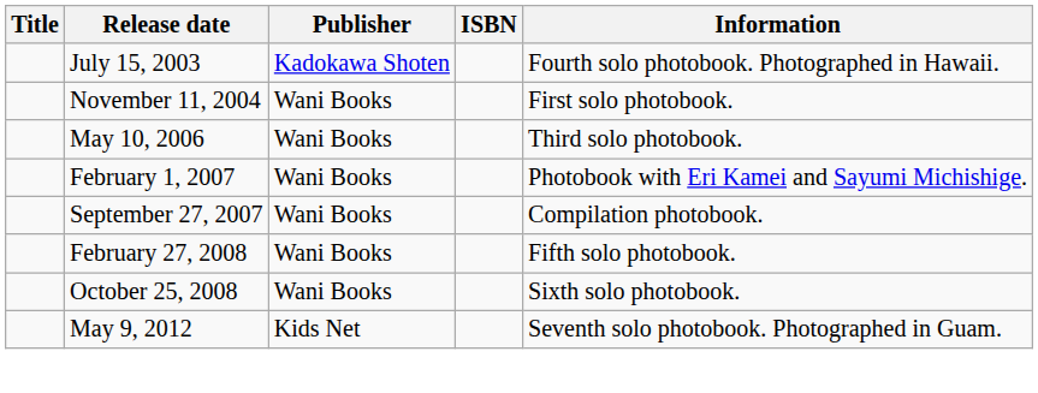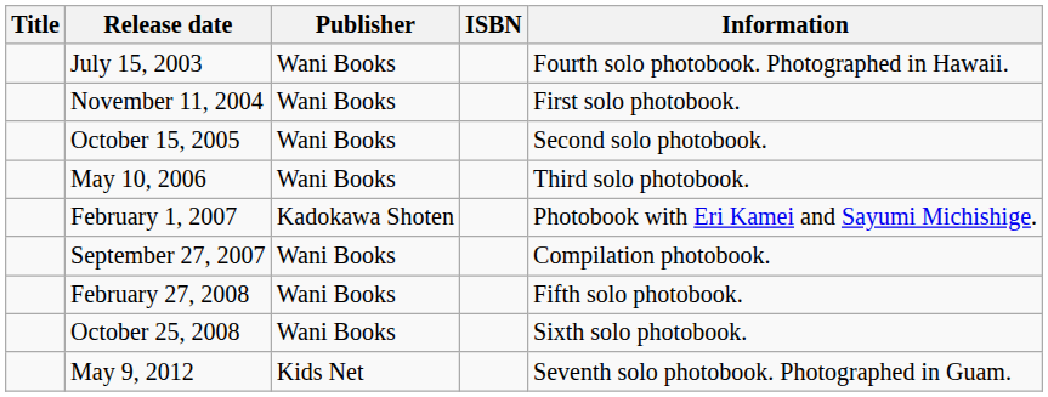 <table class="wikitable">
 <tr>
 <th>Title</th>
 <th>Release date</th>
 <th>Publisher</th>
 <th>ISBN</th>
 <th>Information</th>
 </tr>
 <tr>
 <td></td>
 <td>July 15, 2003</td>
-<td><a href='#'>Kadokawa Shoten</a></td>
+<td>Wani Books</td>
 <td></td>
 <td>Fourth solo photobook. Photographed in Hawaii.</td>
 </tr>
 <tr>
 <td></td>
 <td>November 11, 2004</td>
 <td>Wani Books</td>
 <td></td>
 <td>First solo photobook.</td>
 </tr>
 <tr>
 <td></td>
+<td>October 15, 2005</td>
+<td>Wani Books</td>
+<td></td>
+<td>Second solo photobook.</td>
+</tr>
+<tr>
+<td></td>
 <td>May 10, 2006</td>
 <td>Wani Books</td>
 <td></td>
 <td>Third solo photobook.</td>
 </tr>
 <tr>
 <td></td>
 <td>February 1, 2007</td>
-<td>Wani Books</td>
+<td>Kadokawa Shoten</td>
 <td><br></td>
 <td>Photobook with <a href='#'>Eri Kamei</a> and <a href='#'>Sayumi Michishige</a>.</td>
 </tr>
 <tr>
 <td></td>
 <td>September 27, 2007</td>
 <td>Wani Books</td>
 <td></td>
 <td>Compilation photobook.</td>
 </tr>
 <tr>
 <td></td>
 <td>February 27, 2008</td>
 <td>Wani Books</td>
 <td></td>
 <td>Fifth solo photobook.</td>
 </tr>
 <tr>
 <td></td>
 <td>October 25, 2008</td>
 <td>Wani Books</td>
 <td></td>
 <td>Sixth solo photobook.</td>
 </tr>
 <tr>
 <td></td>
 <td>May 9, 2012</td>
 <td>Kids Net</td>
 <td></td>
 <td>Seventh solo photobook. Photographed in Guam.</td>
 </tr>
 </table>
